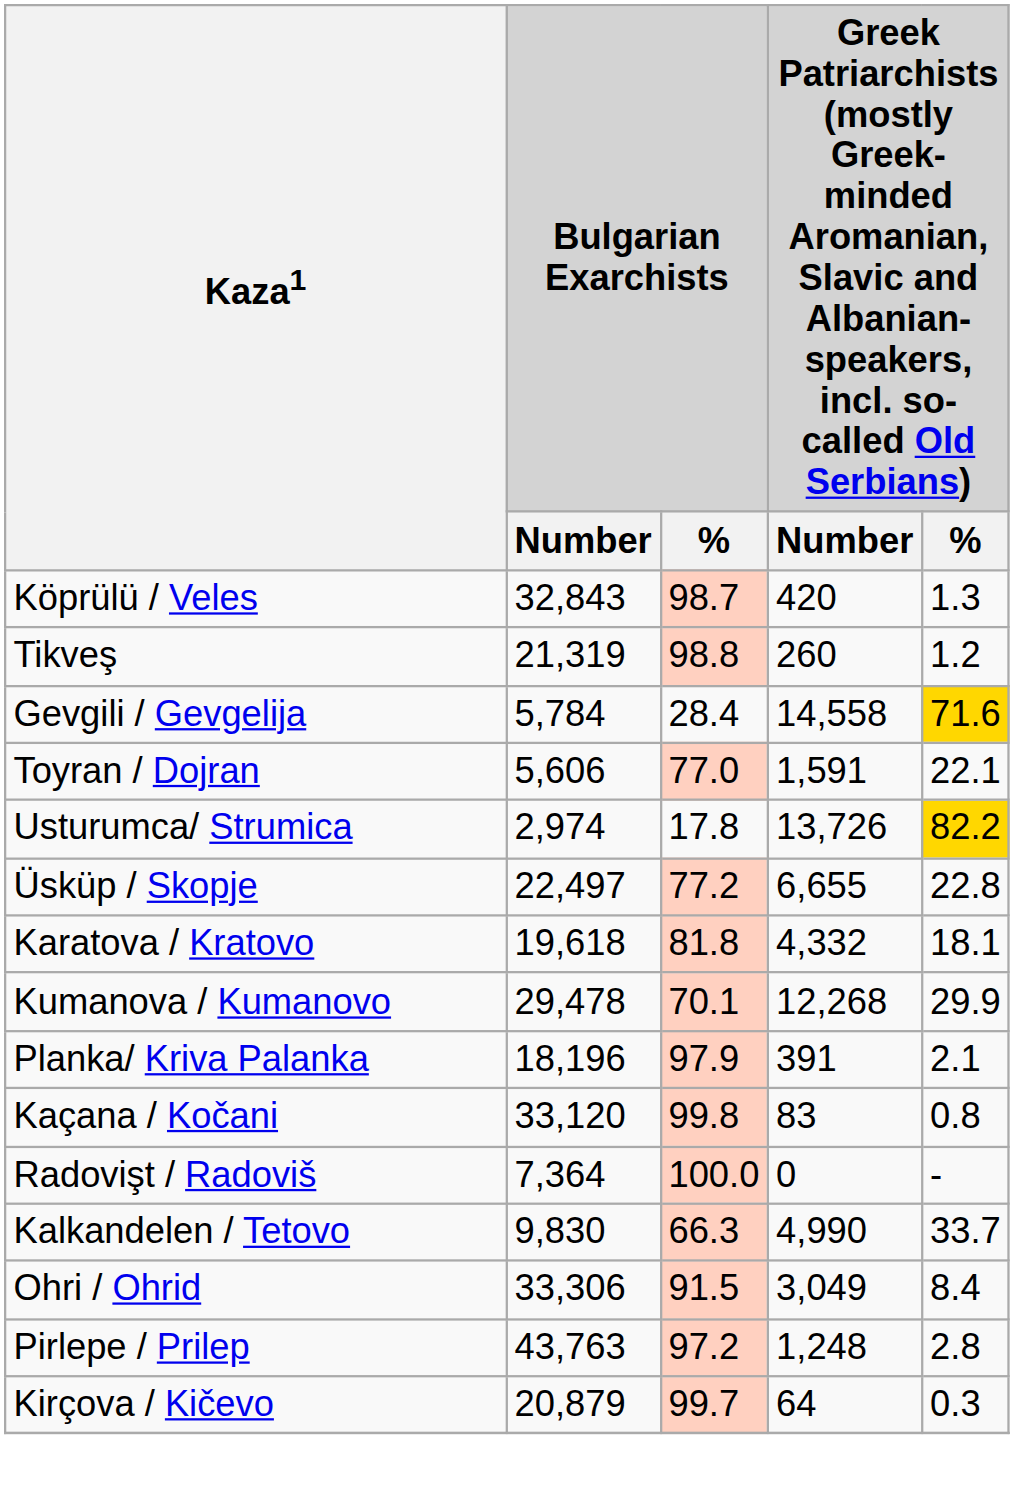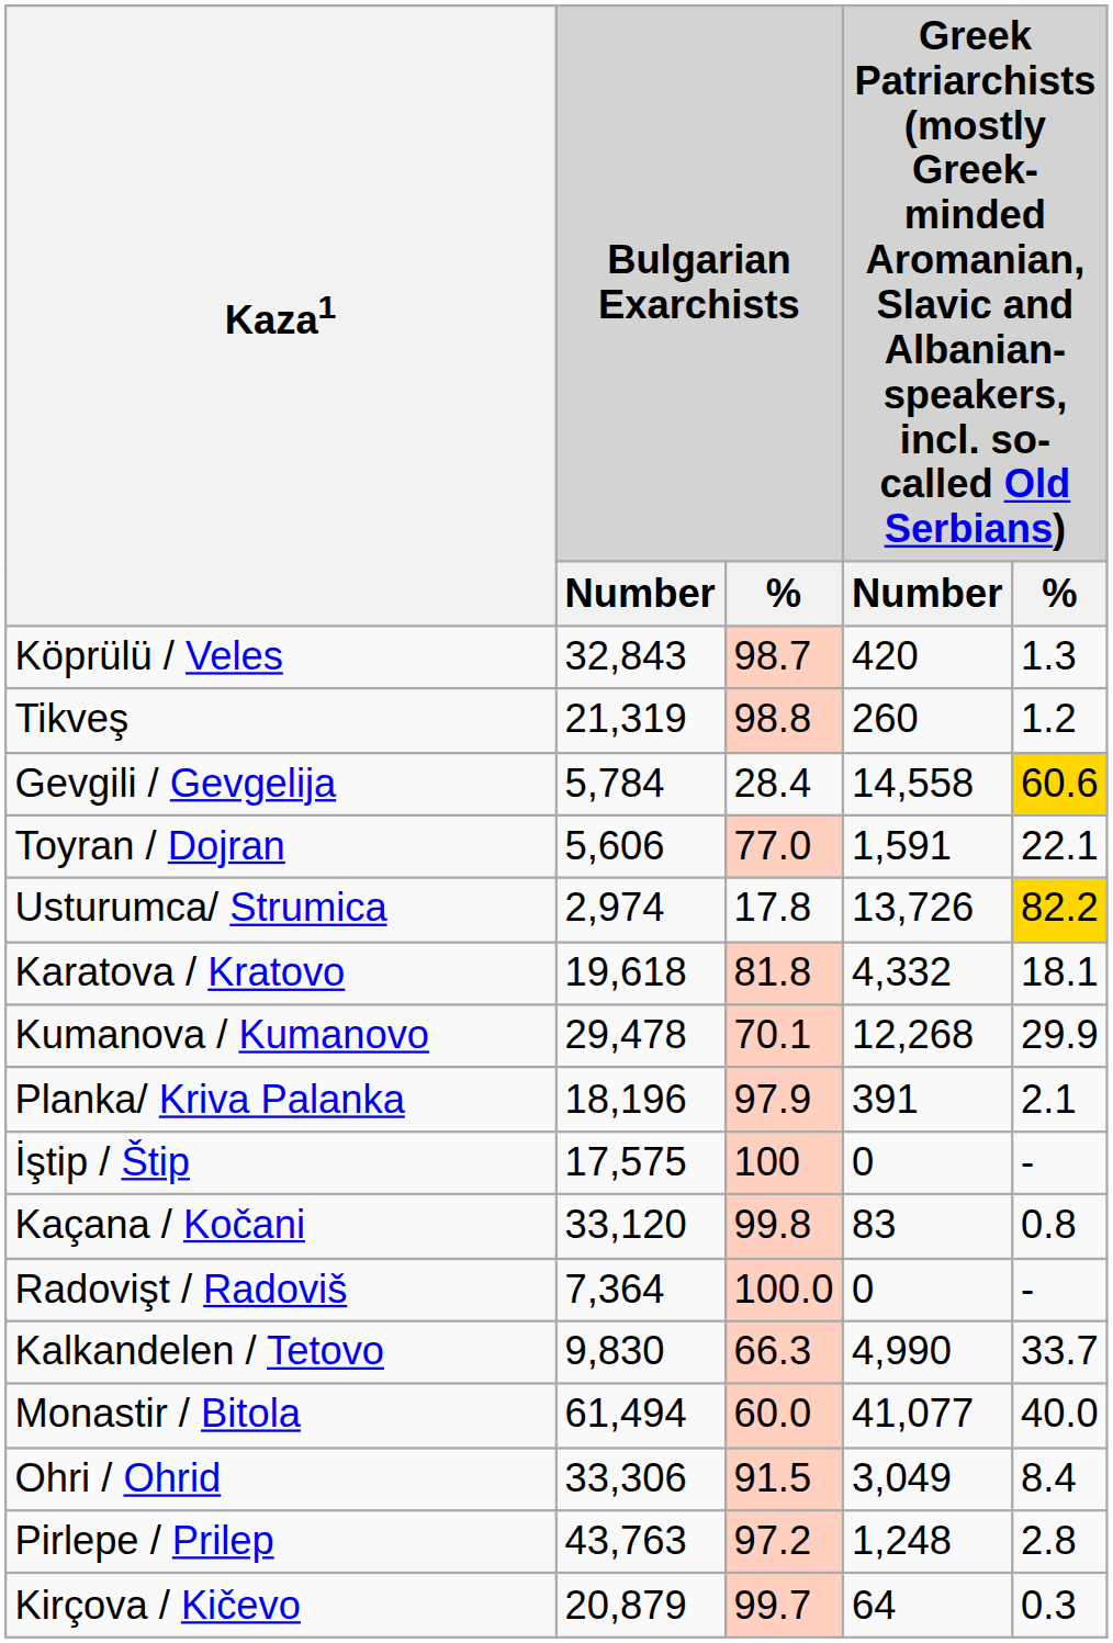 <table class="wikitable sortable defaultright col1left"">
 <tr>
 <th rowspan="2" style="width:160pt;">Kaza<sup><strong>1</strong></sup></th>
 <th style="text-align:center;  background:#D3D3D3;" colspan="2">Bulgarian Exarchists</th>
 <th style="text-align:center; background:#D3D3D3;" colspan="2">Greek Patriarchists (mostly Greek-minded Aromanian, Slavic and Albanian-speakers, incl. so-called <a href='#'>Old Serbians</a>)</th>
 </tr>
 <tr>
 <th style="width:40pt;">Number</th>
 <th style="width:8pt;">%</th>
 <th style="width:40pt;">Number</th>
 <th style="width:8pt;">%</th>
 </tr>
 <tr>
 <td>Köprülü / <a href='#'>Veles</a></td>
 <td>32,843</td>
 <td style="background:#FFD0C0;">98.7</td>
 <td>420</td>
 <td>1.3</td>
 </tr>
 <tr>
 <td>Tikveş</td>
 <td>21,319</td>
 <td style="background:#FFD0C0;">98.8</td>
 <td>260</td>
 <td>1.2</td>
 </tr>
 <tr>
 <td>Gevgili / <a href='#'>Gevgelija</a></td>
 <td>5,784</td>
 <td>28.4</td>
 <td>14,558</td>
-<td style="background:#FFD700;">71.6</td>
+<td style="background:#FFD700;">60.6</td>
 </tr>
 <tr>
 <td>Toyran / <a href='#'>Dojran</a></td>
 <td>5,606</td>
 <td style="background:#FFD0C0;">77.0</td>
 <td>1,591</td>
 <td>22.1</td>
 </tr>
 <tr>
 <td>Usturumca/ <a href='#'>Strumica</a></td>
 <td>2,974</td>
 <td>17.8</td>
 <td>13,726</td>
 <td style="background:#FFD700;">82.2</td>
-</tr>
-<tr>
-<td>Üsküp / <a href='#'>Skopje</a></td>
-<td>22,497</td>
-<td style="background:#FFD0C0;">77.2</td>
-<td>6,655</td>
-<td>22.8</td>
 </tr>
 <tr>
 <td>Karatova / <a href='#'>Kratovo</a></td>
 <td>19,618</td>
 <td style="background:#FFD0C0;">81.8</td>
 <td>4,332</td>
 <td>18.1</td>
 </tr>
 <tr>
 <td>Kumanova / <a href='#'>Kumanovo</a></td>
 <td>29,478</td>
 <td style="background:#FFD0C0;">70.1</td>
 <td>12,268</td>
 <td>29.9</td>
 </tr>
 <tr>
 <td>Planka/ <a href='#'>Kriva Palanka</a></td>
 <td>18,196</td>
 <td style="background:#FFD0C0;">97.9</td>
 <td>391</td>
 <td>2.1</td>
 </tr>
 <tr>
+<td>İştip / <a href='#'>Štip</a></td>
+<td>17,575</td>
+<td style="background:#FFD0C0;">100</td>
+<td>0</td>
+<td>-</td>
+</tr>
+<tr>
 <td>Kaçana / <a href='#'>Kočani</a></td>
 <td>33,120</td>
 <td style="background:#FFD0C0;">99.8</td>
 <td>83</td>
 <td>0.8</td>
 </tr>
 <tr>
 <td>Radovişt / <a href='#'>Radoviš</a></td>
 <td>7,364</td>
 <td style="background:#FFD0C0;">100.0</td>
 <td>0</td>
 <td>-</td>
 </tr>
 <tr>
 <td>Kalkandelen / <a href='#'>Tetovo</a></td>
 <td>9,830</td>
 <td style="background:#FFD0C0;">66.3</td>
 <td>4,990</td>
 <td>33.7</td>
+</tr>
+<tr>
+<td>Monastir / <a href='#'>Bitola</a></td>
+<td>61,494</td>
+<td style="background:#FFD0C0;">60.0</td>
+<td>41,077</td>
+<td>40.0</td>
 </tr>
 <tr>
 <td>Ohri / <a href='#'>Ohrid</a></td>
 <td>33,306</td>
 <td style="background:#FFD0C0;">91.5</td>
 <td>3,049</td>
 <td>8.4</td>
 </tr>
 <tr>
 <td>Pirlepe / <a href='#'>Prilep</a></td>
 <td>43,763</td>
 <td style="background:#FFD0C0;">97.2</td>
 <td>1,248</td>
 <td>2.8</td>
 </tr>
 <tr>
 <td>Kirçova / <a href='#'>Kičevo</a></td>
 <td>20,879</td>
 <td style="background:#FFD0C0;">99.7</td>
 <td>64</td>
 <td>0.3</td>
 </tr>
 <tr>
 </tr>
 </table>
